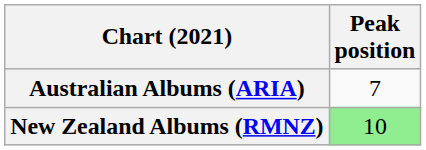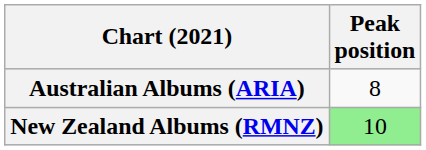 <table class="wikitable sortable plainrowheaders" style="text-align:center">
 <tr>
 <th scope="col">Chart (2021)</th>
 <th scope="col">Peak<br>position</th>
 </tr>
 <tr>
 <th scope="row">Australian Albums (<a href='#'>ARIA</a>)</th>
-<td>7</td>
+<td>8</td>
 </tr>
 <tr>
 <th scope="row">New Zealand Albums (<a href='#'>RMNZ</a>)</th>
 <td style="background: lightgreen;">10</td>
 </tr>
 </table>
